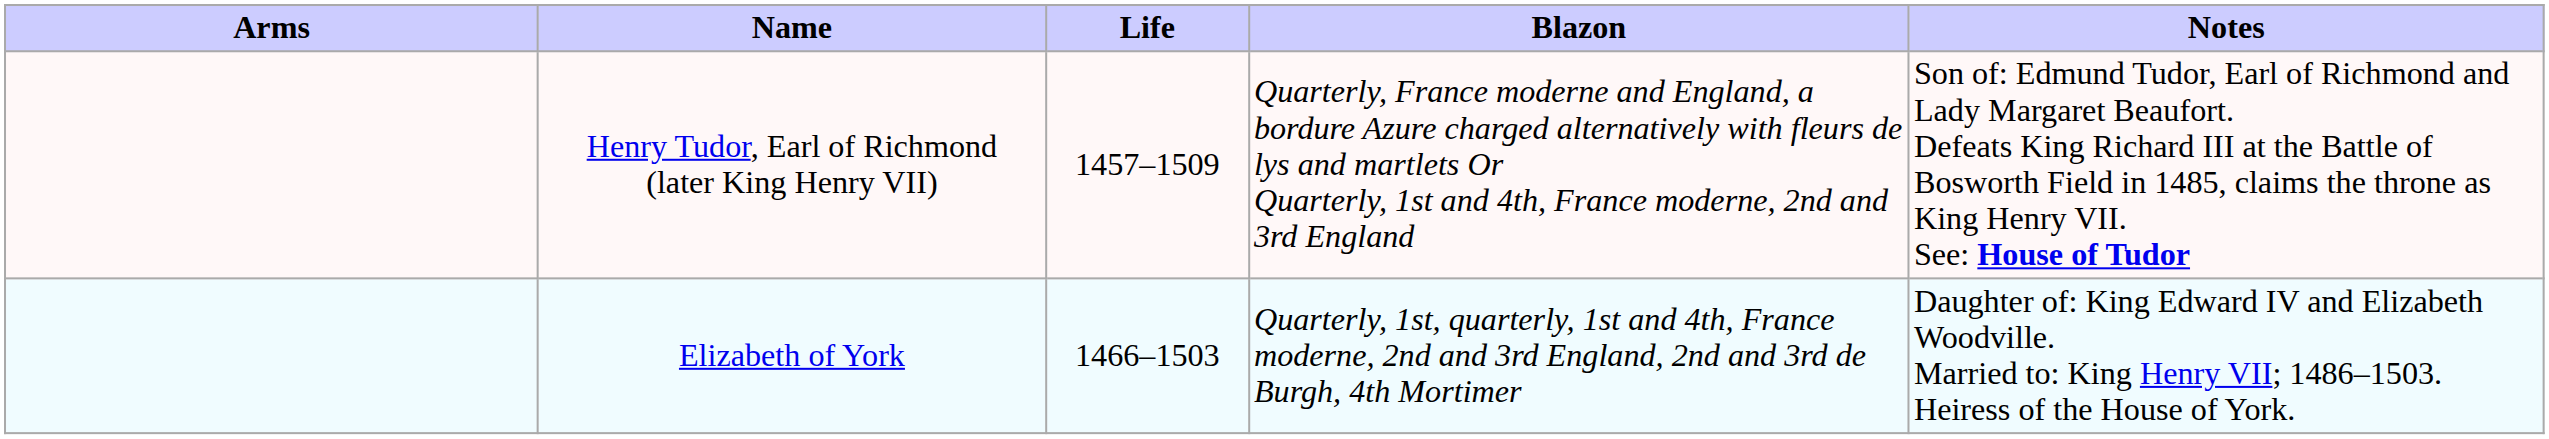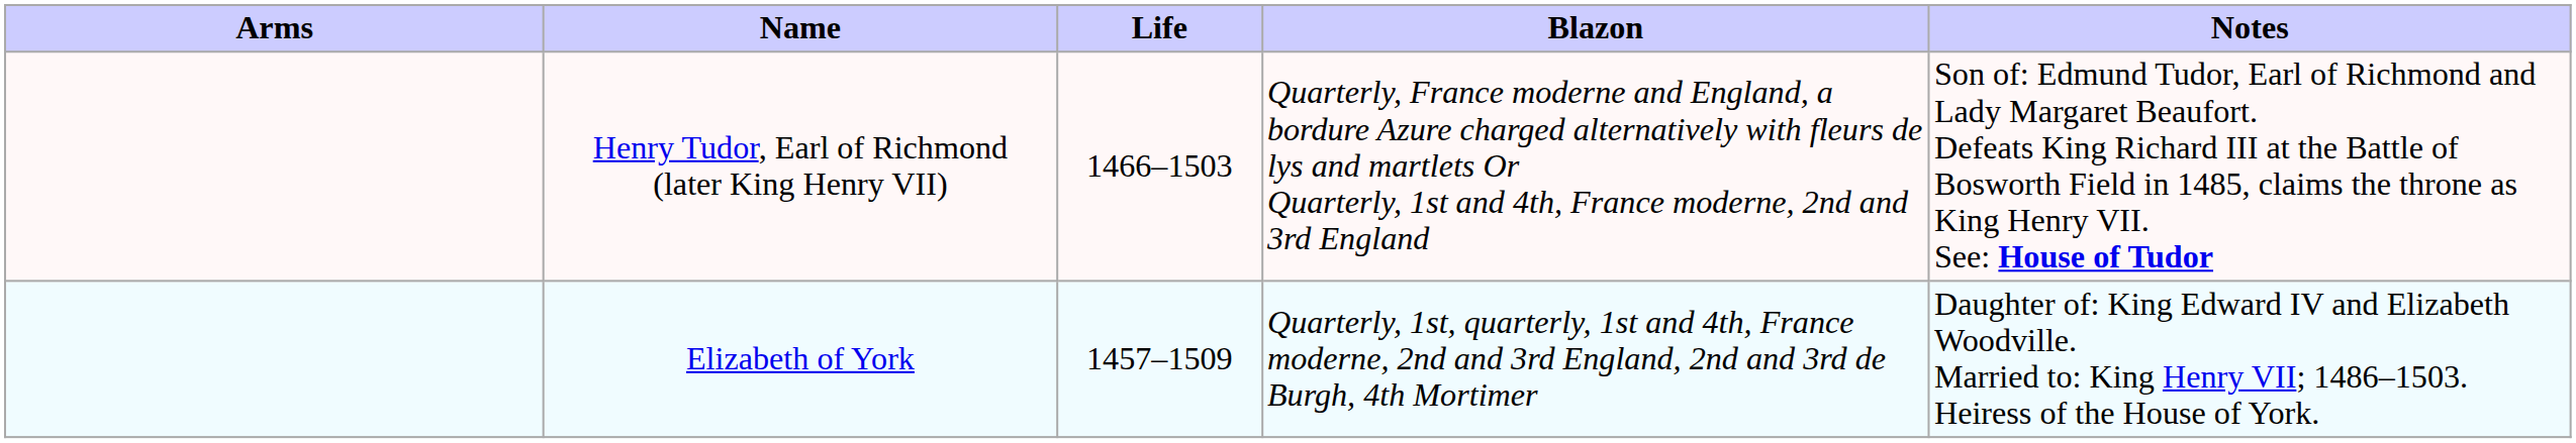 <table width="100%" border="1" cellpadding="2" cellspacing="0" style="margin: 0.5em 0.3em 0.5em 0; background: #f9f9f9; border: 1px #aaa solid; border-collapse: collapse;">
 <tr>
 <th width="21%" bgcolor = "#ccccff">Arms</th>
 <th width="20%" bgcolor = "#ccccff">Name</th>
 <th width="8%" bgcolor = "#ccccff">Life</th>
 <th width="26%" bgcolor = "#ccccff">Blazon</th>
 <th width="26%" bgcolor = "#ccccff">Notes</th>
 </tr>
 <tr bgcolor=fff8f8>
 <td align="center"> </td>
 <td align="center"><a href='#'>Henry Tudor</a>, Earl of Richmond<br>(later King Henry VII)</td>
-<td align="center">1457–1509</td>
+<td align="center">1466–1503</td>
 <td><em>Quarterly, France moderne and England, a bordure Azure charged alternatively with fleurs de lys and martlets Or</em><br><em>Quarterly, 1st and 4th, France moderne, 2nd and 3rd England</em></td>
 <td>Son of: Edmund Tudor, Earl of Richmond and Lady Margaret Beaufort.<br>Defeats King Richard III at the Battle of Bosworth Field in 1485, claims the throne as King Henry VII.<br>See: <strong><a href='#'>House of Tudor</a></strong></td>
 </tr>
 <tr bgcolor=f0fcff>
 <td align="center"> </td>
 <td align="center"><a href='#'>Elizabeth of York</a></td>
-<td align="center">1466–1503</td>
+<td align="center">1457–1509</td>
 <td><em>Quarterly, 1st, quarterly, 1st and 4th, France moderne, 2nd and 3rd England, 2nd and 3rd de Burgh, 4th Mortimer</em></td>
 <td>Daughter of: King Edward IV and Elizabeth Woodville.<br>Married to: King <a href='#'>Henry VII</a>; 1486–1503.<br>Heiress of the House of York.</td>
 </tr>
 </table>
